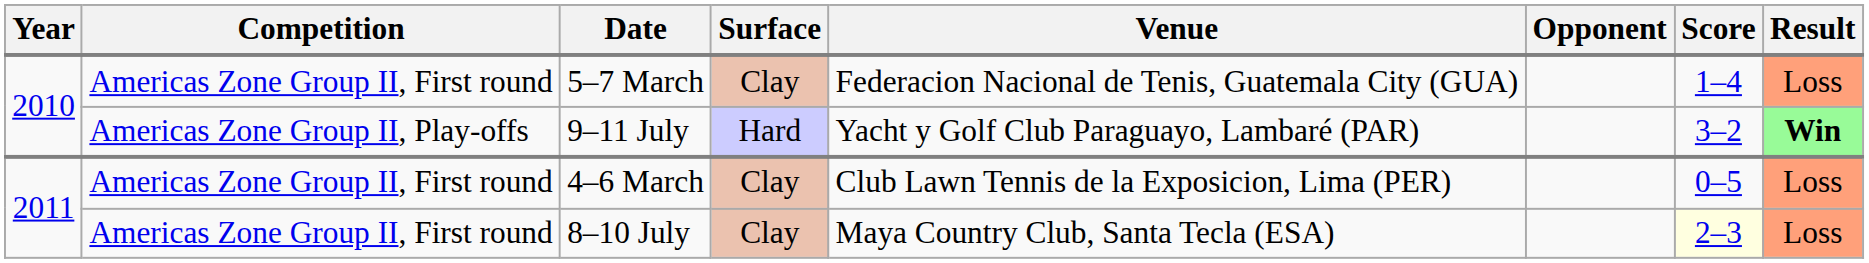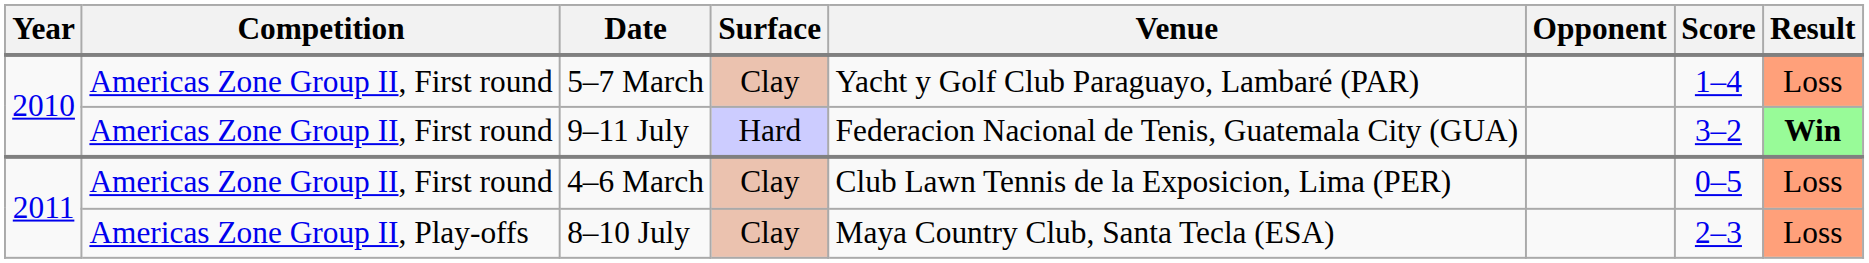 <table class="wikitable sortable">
 <tr>
 <th scope="col">Year</th>
 <th scope="col">Competition</th>
 <th scope="col">Date</th>
 <th scope="col">Surface</th>
 <th scope="col">Venue</th>
 <th scope="col">Opponent</th>
 <th scope="col">Score</th>
 <th scope="col">Result</th>
 </tr>
 <tr style="border-top:2px solid gray;">
 <td align="center" rowspan="2"><a href='#'>2010</a></td>
 <td><a href='#'>Americas Zone Group II</a>, First round</td>
 <td>5–7 March</td>
 <td align="center" bgcolor=ebc2af>Clay</td>
-<td>Federacion Nacional de Tenis, Guatemala City (GUA)</td>
+<td>Yacht y Golf Club Paraguayo, Lambaré (PAR)</td>
 <td></td>
 <td align="center"><a href='#'>1–4</a></td>
 <td align="center" bgcolor="#FFA07A">Loss</td>
 </tr>
 <tr>
-<td><a href='#'>Americas Zone Group II</a>, Play-offs</td>
+<td><a href='#'>Americas Zone Group II</a>, First round</td>
 <td>9–11 July</td>
 <td align="center" bgcolor=ccccff>Hard</td>
-<td>Yacht y Golf Club Paraguayo, Lambaré (PAR)</td>
+<td>Federacion Nacional de Tenis, Guatemala City (GUA)</td>
 <td></td>
 <td align="center"><a href='#'>3–2</a></td>
 <td align="center" bgcolor="#98FB98"><strong>Win</strong></td>
 </tr>
 <tr style="border-top:2px solid gray;">
 <td align="center" rowspan="2"><a href='#'>2011</a></td>
 <td><a href='#'>Americas Zone Group II</a>, First round</td>
 <td>4–6 March</td>
 <td align="center" bgcolor=ebc2af>Clay</td>
 <td>Club Lawn Tennis de la Exposicion, Lima (PER)</td>
 <td></td>
 <td align="center"><a href='#'>0–5</a></td>
 <td align="center" bgcolor="#FFA07A">Loss</td>
 </tr>
 <tr>
-<td><a href='#'>Americas Zone Group II</a>, First round</td>
+<td><a href='#'>Americas Zone Group II</a>, Play-offs</td>
 <td>8–10 July</td>
 <td align="center" bgcolor=ebc2af>Clay</td>
 <td>Maya Country Club, Santa Tecla (ESA)</td>
 <td></td>
-<td align="center" style="background: lightyellow;"><a href='#'>2–3</a></td>
+<td align="center"><a href='#'>2–3</a></td>
 <td align="center" bgcolor="#FFA07A">Loss</td>
 </tr>
 </table>
